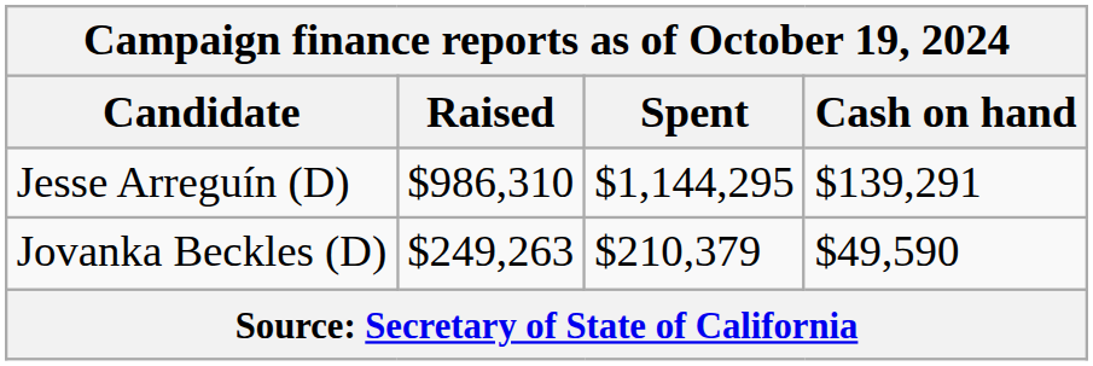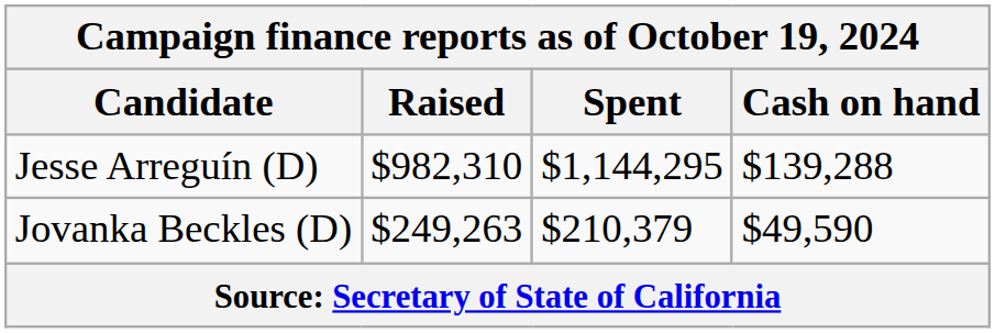 <table class="wikitable sortable">
 <tr>
 <th colspan=4>Campaign finance reports as of October 19, 2024</th>
 </tr>
 <tr style="text-align:center;">
 <th>Candidate</th>
 <th>Raised</th>
 <th>Spent</th>
 <th>Cash on hand</th>
 </tr>
 <tr>
 <td>Jesse Arreguín (D)</td>
-<td>$986,310</td>
+<td>$982,310</td>
 <td>$1,144,295</td>
-<td>$139,291</td>
+<td>$139,288</td>
 </tr>
 <tr>
 <td>Jovanka Beckles (D)</td>
 <td>$249,263</td>
 <td>$210,379</td>
 <td>$49,590</td>
 </tr>
 <tr>
 <th colspan="4"><small>Source: <a href='#'>Secretary of State of California</a></small></th>
 </tr>
 </table>
